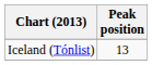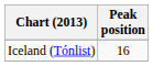 <table class="wikitable sortable plainrowheaders">
 <tr>
 <th>Chart (2013)</th>
 <th>Peak<br>position</th>
 </tr>
 <tr>
 </tr>
 <tr>
 </tr>
 <tr>
 </tr>
 <tr>
 </tr>
 <tr>
 </tr>
 <tr>
 </tr>
 <tr>
 </tr>
 <tr>
 </tr>
 <tr>
 </tr>
 <tr>
 </tr>
 <tr>
 <td>Iceland (<a href='#'>Tónlist</a>)</td>
-<td align="center">13</td>
+<td align="center">16</td>
 </tr>
 <tr>
 </tr>
 <tr>
 </tr>
 <tr>
 </tr>
 <tr>
 </tr>
 <tr>
 </tr>
 <tr>
 </tr>
 <tr>
 </tr>
 <tr>
 </tr>
 <tr>
 </tr>
 <tr>
 </tr>
 <tr>
 </tr>
 </table>
